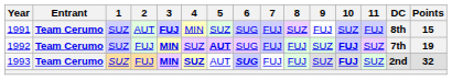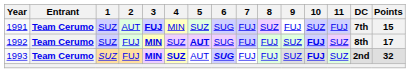 <table class="wikitable" style="text-align:center; font-size:85%">
 <tr>
 <th>Year</th>
 <th>Entrant</th>
 <th>1</th>
 <th>2</th>
 <th>3</th>
 <th>4</th>
 <th>5</th>
 <th>6</th>
 <th>7</th>
 <th>8</th>
 <th>9</th>
 <th>10</th>
 <th>11</th>
 <th>DC</th>
 <th>Points</th>
 </tr>
 <tr>
 <td><a href='#'>1991</a></td>
 <th nowrap><a href='#'>Team Cerumo</a></th>
 <td style="background:#CFCFFF"><a href='#'>SUZ</a><br></td>
 <td style="background:#DFFFDF"><a href='#'>AUT</a><br></td>
 <td style="background:#CFCFFF"><strong><a href='#'>FUJ</a><br></strong></td>
 <td style="background:#FFFFBF"><a href='#'>MIN</a><br></td>
 <td style="background:#DFFFDF"><a href='#'>SUZ</a><br></td>
 <td style="background:#CFCFFF"><a href='#'>SUG</a><br></td>
 <td style="background:#CFCFFF"><a href='#'>FUJ</a><br></td>
 <td style="background:#EFCFFF"><a href='#'>SUZ</a><br></td>
 <td style="background:#FFFFFF"><a href='#'>FUJ</a><br></td>
 <td style="background:#CFCFFF"><a href='#'>SUZ</a><br></td>
 <td style="background:#CFCFFF"><a href='#'>FUJ</a><br></td>
-<th>8th</th>
+<th>7th</th>
 <th>15</th>
 </tr>
 <tr>
 <td><a href='#'>1992</a></td>
 <th nowrap><a href='#'>Team Cerumo</a></th>
 <td style="background:#CFCFFF"><a href='#'>SUZ</a><br></td>
 <td style="background:#DFFFDF"><a href='#'>FUJ</a><br></td>
 <td style="background:#FFFFBF"><strong><a href='#'>MIN</a></strong><br></td>
 <td style="background:#EFCFFF"><a href='#'>SUZ</a><br></td>
 <td style="background:#EFCFFF"><strong><a href='#'>AUT</a></strong><br></td>
 <td style="background:#EFCFFF"><a href='#'>SUG</a><br></td>
 <td style="background:#CFCFFF"><a href='#'>FUJ</a><br></td>
 <td style="background:#DFFFDF"><a href='#'>FUJ</a><br></td>
 <td style="background:#DFFFDF"><a href='#'>SUZ</a><br></td>
 <td style="background:#CFCFFF"><strong><a href='#'>FUJ</a></strong><br></td>
 <td style="background:#EFCFFF"><a href='#'>SUZ</a><br></td>
-<th>7th</th>
-<th>19</th>
+<th>8th</th>
+<th>17</th>
 </tr>
 <tr>
 <td><a href='#'>1993</a></td>
 <th nowrap><a href='#'>Team Cerumo</a></th>
 <td style="background:#FFDF9F"><em><a href='#'>SUZ</a></em><br></td>
 <td style="background:#FFDF9F"><a href='#'>FUJ</a><br></td>
 <td style="background:#EFCFFF"><strong><a href='#'>MIN</a></strong><br></td>
 <td style="background:#FFFFBF"><strong><a href='#'>SUZ</a></strong><br></td>
 <td style="background:#FFFFFF"><a href='#'>AUT</a><br></td>
 <td style="background:#CFCFFF"><strong><em><a href='#'>SUG</a></em></strong><br></td>
 <td style="background:#FFFFFF"><a href='#'>FUJ</a><br></td>
 <td style="background:#DFFFDF"><a href='#'>FUJ</a><br></td>
 <td style="background:#DFDFDF"><a href='#'>SUZ</a><br></td>
 <td style="background:#DFDFDF"><strong><a href='#'>FUJ</a></strong><br></td>
 <td style="background:#DFFFDF"><a href='#'>SUZ</a><br></td>
 <td style="background:#DFDFDF"><strong>2nd</strong></td>
 <td style="background:#DFDFDF"><strong>32</strong></td>
 </tr>
 <tr>
 <th colspan="15"></th>
 </tr>
 </table>
